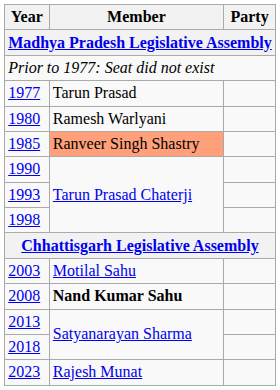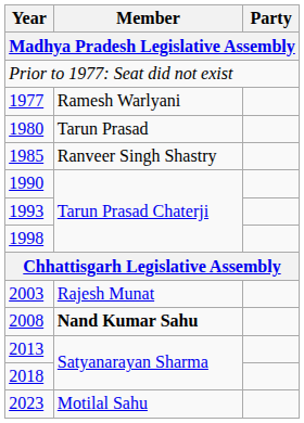 <table class="wikitable sortable">
 <tr>
 <th>Year</th>
 <th>Member</th>
 <th colspan="2">Party</th>
 </tr>
 <tr>
 <th colspan=4><a href='#'>Madhya Pradesh Legislative Assembly</a></th>
 </tr>
 <tr>
 <td colspan="4"><em>Prior to 1977: Seat did not exist</em></td>
 </tr>
 <tr>
 <td><a href='#'>1977</a></td>
+<td>Ramesh Warlyani</td>
+<td></td>
+</tr>
+<tr>
+<td><a href='#'>1980</a></td>
 <td>Tarun Prasad</td>
 <td></td>
 </tr>
 <tr>
-<td><a href='#'>1980</a></td>
-<td>Ramesh Warlyani</td>
-<td></td>
-</tr>
-<tr>
 <td><a href='#'>1985</a></td>
-<td style="background: lightsalmon;">Ranveer Singh Shastry</td>
+<td>Ranveer Singh Shastry</td>
 <td></td>
 </tr>
 <tr>
 <td><a href='#'>1990</a></td>
 <td rowspan="3"><a href='#'>Tarun Prasad Chaterji</a></td>
 <td></td>
 </tr>
 <tr>
 <td><a href='#'>1993</a></td>
 <td></td>
 </tr>
 <tr>
 <td><a href='#'>1998</a></td>
 </tr>
 <tr>
 <th colspan=4><a href='#'>Chhattisgarh Legislative Assembly</a></th>
 </tr>
 <tr>
 <td><a href='#'>2003</a></td>
-<td><a href='#'>Motilal Sahu</a></td>
+<td><a href='#'>Rajesh Munat</a></td>
 <td></td>
 </tr>
 <tr>
 <td><a href='#'>2008</a></td>
 <td><strong>Nand Kumar Sahu</strong></td>
 </tr>
 <tr>
 <td><a href='#'>2013</a></td>
 <td rowspan="2"><a href='#'>Satyanarayan Sharma</a></td>
 <td></td>
 </tr>
 <tr>
 <td><a href='#'>2018</a></td>
 </tr>
 <tr>
 <td><a href='#'>2023</a></td>
-<td><a href='#'>Rajesh Munat</a></td>
+<td><a href='#'>Motilal Sahu</a></td>
 <td></td>
 </tr>
 </table>
